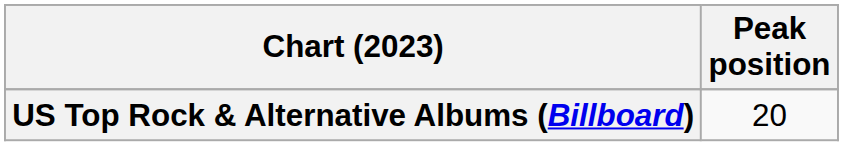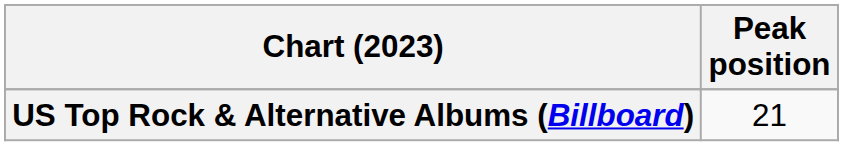 <table class="wikitable sortable plainrowheaders" style="text-align:center">
 <tr>
 <th scope="col">Chart (2023)</th>
 <th scope="col">Peak<br>position</th>
 </tr>
 <tr>
 </tr>
 <tr>
 </tr>
 <tr>
 </tr>
 <tr>
 </tr>
 <tr>
 </tr>
 <tr>
 </tr>
 <tr>
 </tr>
 <tr>
 </tr>
 <tr>
 </tr>
 <tr>
 </tr>
 <tr>
 </tr>
 <tr>
 </tr>
 <tr>
 </tr>
 <tr>
 </tr>
 <tr>
 </tr>
 <tr>
 </tr>
 <tr>
 </tr>
 <tr>
 <th scope="row">US Top Rock & Alternative Albums (<em><a href='#'>Billboard</a></em>)</th>
-<td>20</td>
+<td>21</td>
 </tr>
 </table>
